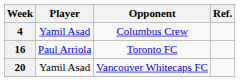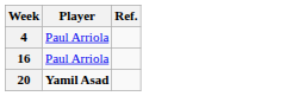 <table class="wikitable" style="font-size: 95%; text-align: center;">
 <tr>
 <th>Week</th>
 <th>Player</th>
-<th>Opponent</th>
 <th>Ref.</th>
 </tr>
 <tr>
 <th>4</th>
-<td><a href='#'>Yamil Asad</a></td>
-<td><a href='#'>Columbus Crew</a></td>
+<td><a href='#'>Paul Arriola</a></td>
 <td></td>
 </tr>
 <tr>
 <th>16</th>
 <td><a href='#'>Paul Arriola</a></td>
-<td><a href='#'>Toronto FC</a></td>
 <td></td>
 </tr>
 <tr>
 <th>20</th>
-<td>Yamil Asad</td>
-<td><a href='#'>Vancouver Whitecaps FC</a></td>
+<td><strong>Yamil Asad</strong></td>
 <td></td>
 </tr>
 </table>
